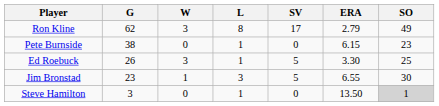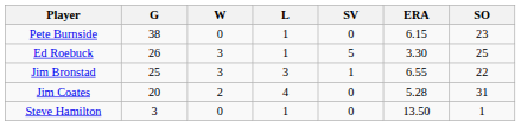 <table class="wikitable sortable">
 <tr>
 <th bgcolor="#DDDDFF" width="16%">Player</th>
 <th bgcolor="#DDDDFF" width="9%">G</th>
 <th bgcolor="#DDDDFF" width="9%">W</th>
 <th bgcolor="#DDDDFF" width="9%">L</th>
 <th bgcolor="#DDDDFF" width="9%">SV</th>
 <th bgcolor="#DDDDFF" width="9%">ERA</th>
 <th bgcolor="#DDDDFF" width="9%">SO</th>
-</tr>
-<tr align="center">
-<td><a href='#'>Ron Kline</a></td>
-<td>62</td>
-<td>3</td>
-<td>8</td>
-<td>17</td>
-<td>2.79</td>
-<td>49</td>
 </tr>
 <tr align="center">
 <td><a href='#'>Pete Burnside</a></td>
 <td>38</td>
 <td>0</td>
 <td>1</td>
 <td>0</td>
 <td>6.15</td>
 <td>23</td>
 </tr>
 <tr align=center>
 <td><a href='#'>Ed Roebuck</a></td>
 <td>26</td>
 <td>3</td>
 <td>1</td>
 <td>5</td>
 <td>3.30</td>
 <td>25</td>
 </tr>
 <tr align=center>
 <td><a href='#'>Jim Bronstad</a></td>
-<td>23</td>
+<td>25</td>
+<td>3</td>
+<td>3</td>
 <td>1</td>
-<td>3</td>
-<td>5</td>
 <td>6.55</td>
-<td>30</td>
+<td>22</td>
+</tr>
+<tr align=center>
+<td><a href='#'>Jim Coates</a></td>
+<td>20</td>
+<td>2</td>
+<td>4</td>
+<td>0</td>
+<td>5.28</td>
+<td>31</td>
 </tr>
 <tr align=center>
 <td><a href='#'>Steve Hamilton</a></td>
 <td>3</td>
 <td>0</td>
 <td>1</td>
 <td>0</td>
 <td>13.50</td>
-<td style="background: lightgrey;">1</td>
+<td>1</td>
 </tr>
 </table>
